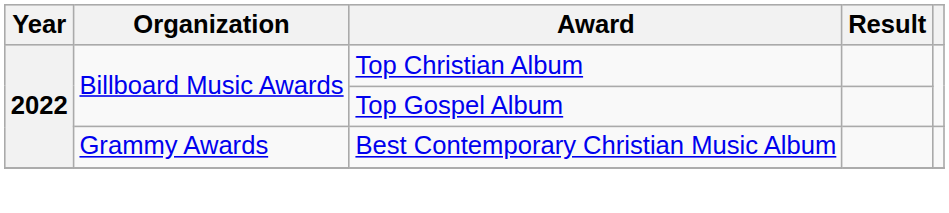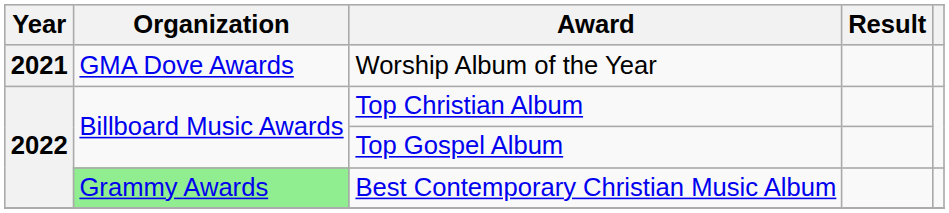 <table class="wikitable plainrowheaders">
 <tr>
 <th>Year</th>
 <th>Organization</th>
 <th>Award</th>
 <th>Result</th>
 <th></th>
+</tr>
+<tr>
+<th scope="row">2021</th>
+<td><a href='#'>GMA Dove Awards</a></td>
+<td>Worship Album of the Year</td>
+<td></td>
+<td></td>
 </tr>
 <tr>
 <th scope="row" rowspan="3">2022</th>
 <td rowspan="2"><a href='#'>Billboard Music Awards</a></td>
 <td><a href='#'>Top Christian Album</a></td>
 <td></td>
 <td rowspan="2"></td>
 </tr>
 <tr>
 <td><a href='#'>Top Gospel Album</a></td>
 <td></td>
 </tr>
 <tr>
-<td><a href='#'>Grammy Awards</a></td>
+<td style="background: lightgreen;"><a href='#'>Grammy Awards</a></td>
 <td><a href='#'>Best Contemporary Christian Music Album</a></td>
 <td></td>
 <td></td>
 </tr>
 <tr>
 </tr>
 </table>
